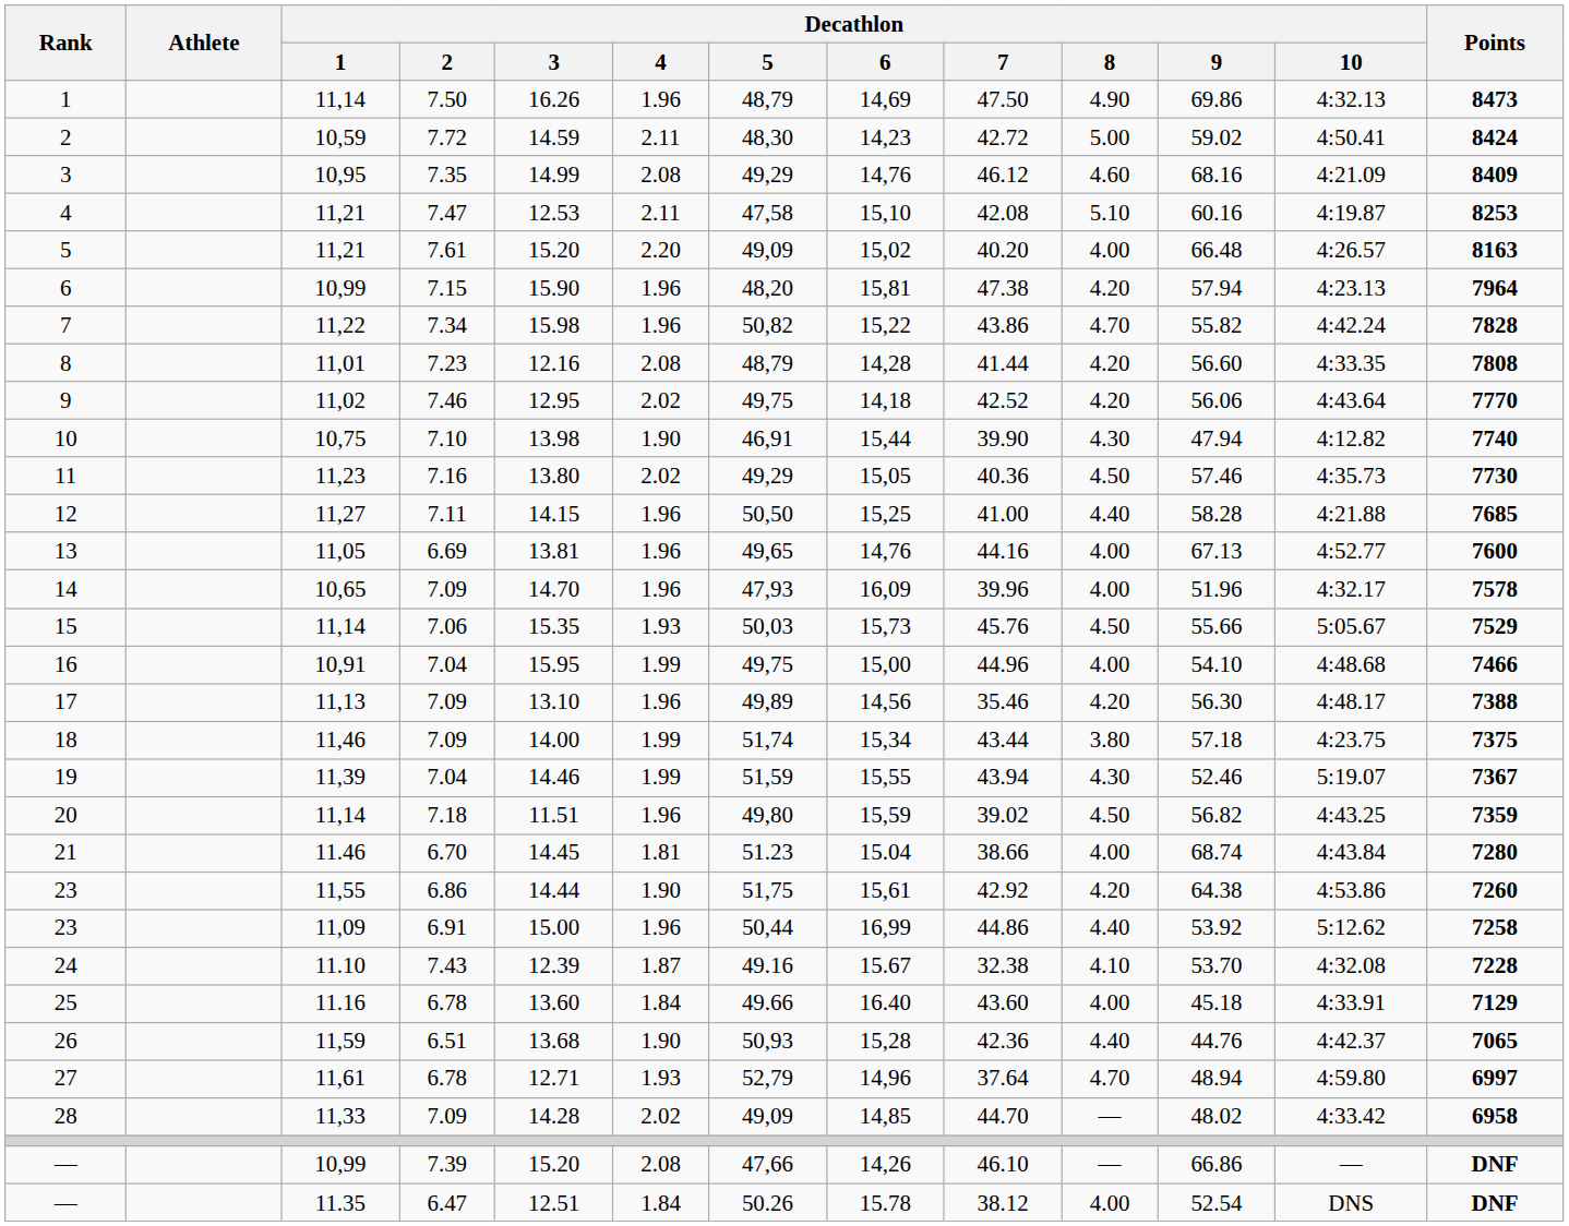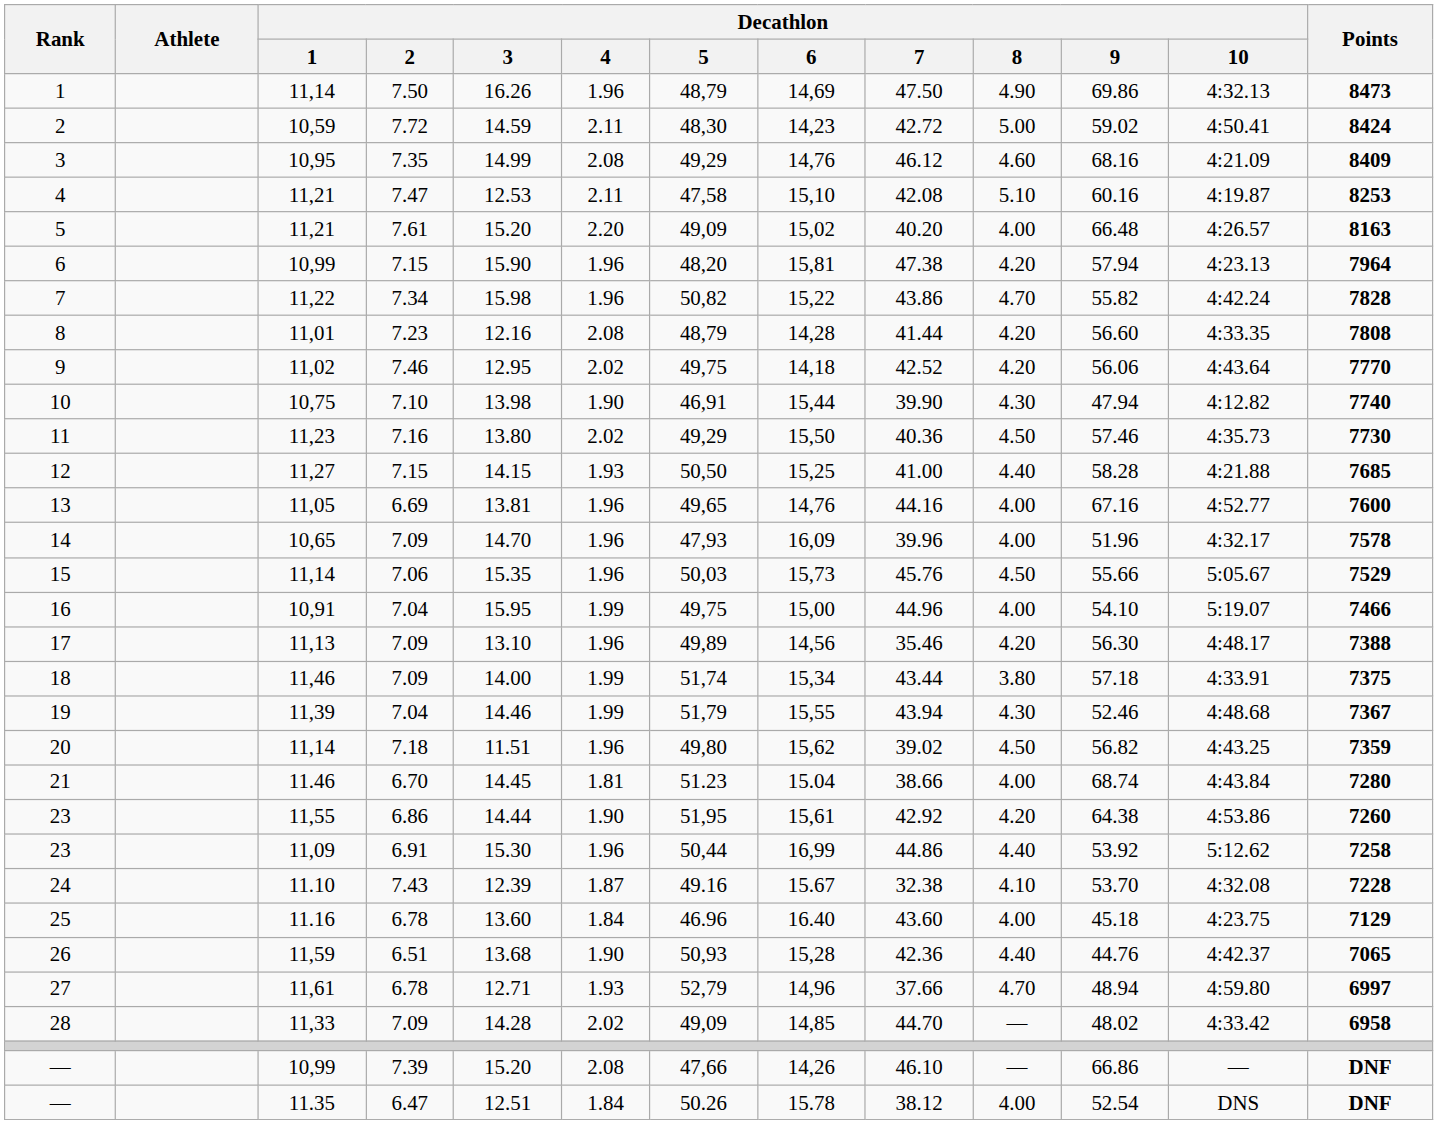 <table class="wikitable" style=" text-align:center; font-size:110%;" width="95%">
 <tr>
 <th rowspan="2">Rank</th>
 <th rowspan="2">Athlete</th>
 <th colspan="10">Decathlon</th>
 <th rowspan="2">Points</th>
 </tr>
 <tr>
 <th>1</th>
 <th>2</th>
 <th>3</th>
 <th>4</th>
 <th>5</th>
 <th>6</th>
 <th>7</th>
 <th>8</th>
 <th>9</th>
 <th>10</th>
 </tr>
 <tr>
 <td>1</td>
 <td align=left></td>
 <td>11,14</td>
 <td>7.50</td>
 <td>16.26</td>
 <td>1.96</td>
 <td>48,79</td>
 <td>14,69</td>
 <td>47.50</td>
 <td>4.90</td>
 <td>69.86</td>
 <td>4:32.13</td>
 <td><strong>8473</strong></td>
 </tr>
 <tr>
 <td>2</td>
 <td align=left></td>
 <td>10,59</td>
 <td>7.72</td>
 <td>14.59</td>
 <td>2.11</td>
 <td>48,30</td>
 <td>14,23</td>
 <td>42.72</td>
 <td>5.00</td>
 <td>59.02</td>
 <td>4:50.41</td>
 <td><strong>8424</strong></td>
 </tr>
 <tr>
 <td>3</td>
 <td align=left></td>
 <td>10,95</td>
 <td>7.35</td>
 <td>14.99</td>
 <td>2.08</td>
 <td>49,29</td>
 <td>14,76</td>
 <td>46.12</td>
 <td>4.60</td>
 <td>68.16</td>
 <td>4:21.09</td>
 <td><strong>8409</strong></td>
 </tr>
 <tr>
 <td>4</td>
 <td align=left></td>
 <td>11,21</td>
 <td>7.47</td>
 <td>12.53</td>
 <td>2.11</td>
 <td>47,58</td>
 <td>15,10</td>
 <td>42.08</td>
 <td>5.10</td>
 <td>60.16</td>
 <td>4:19.87</td>
 <td><strong>8253</strong></td>
 </tr>
 <tr>
 <td>5</td>
 <td align=left></td>
 <td>11,21</td>
 <td>7.61</td>
 <td>15.20</td>
 <td>2.20</td>
 <td>49,09</td>
 <td>15,02</td>
 <td>40.20</td>
 <td>4.00</td>
 <td>66.48</td>
 <td>4:26.57</td>
 <td><strong>8163</strong></td>
 </tr>
 <tr>
 <td>6</td>
 <td align=left></td>
 <td>10,99</td>
 <td>7.15</td>
 <td>15.90</td>
 <td>1.96</td>
 <td>48,20</td>
 <td>15,81</td>
 <td>47.38</td>
 <td>4.20</td>
 <td>57.94</td>
 <td>4:23.13</td>
 <td><strong>7964</strong></td>
 </tr>
 <tr>
 <td>7</td>
 <td align=left></td>
 <td>11,22</td>
 <td>7.34</td>
 <td>15.98</td>
 <td>1.96</td>
 <td>50,82</td>
 <td>15,22</td>
 <td>43.86</td>
 <td>4.70</td>
 <td>55.82</td>
 <td>4:42.24</td>
 <td><strong>7828</strong></td>
 </tr>
 <tr>
 <td>8</td>
 <td align=left></td>
 <td>11,01</td>
 <td>7.23</td>
 <td>12.16</td>
 <td>2.08</td>
 <td>48,79</td>
 <td>14,28</td>
 <td>41.44</td>
 <td>4.20</td>
 <td>56.60</td>
 <td>4:33.35</td>
 <td><strong>7808</strong></td>
 </tr>
 <tr>
 <td>9</td>
 <td align=left></td>
 <td>11,02</td>
 <td>7.46</td>
 <td>12.95</td>
 <td>2.02</td>
 <td>49,75</td>
 <td>14,18</td>
 <td>42.52</td>
 <td>4.20</td>
 <td>56.06</td>
 <td>4:43.64</td>
 <td><strong>7770</strong></td>
 </tr>
 <tr>
 <td>10</td>
 <td align=left></td>
 <td>10,75</td>
 <td>7.10</td>
 <td>13.98</td>
 <td>1.90</td>
 <td>46,91</td>
 <td>15,44</td>
 <td>39.90</td>
 <td>4.30</td>
 <td>47.94</td>
 <td>4:12.82</td>
 <td><strong>7740</strong></td>
 </tr>
 <tr>
 <td>11</td>
 <td align=left></td>
 <td>11,23</td>
 <td>7.16</td>
 <td>13.80</td>
 <td>2.02</td>
 <td>49,29</td>
-<td>15,05</td>
+<td>15,50</td>
 <td>40.36</td>
 <td>4.50</td>
 <td>57.46</td>
 <td>4:35.73</td>
 <td><strong>7730</strong></td>
 </tr>
 <tr>
 <td>12</td>
 <td align=left></td>
 <td>11,27</td>
-<td>7.11</td>
+<td>7.15</td>
 <td>14.15</td>
-<td>1.96</td>
+<td>1.93</td>
 <td>50,50</td>
 <td>15,25</td>
 <td>41.00</td>
 <td>4.40</td>
 <td>58.28</td>
 <td>4:21.88</td>
 <td><strong>7685</strong></td>
 </tr>
 <tr>
 <td>13</td>
 <td align=left></td>
 <td>11,05</td>
 <td>6.69</td>
 <td>13.81</td>
 <td>1.96</td>
 <td>49,65</td>
 <td>14,76</td>
 <td>44.16</td>
 <td>4.00</td>
-<td>67.13</td>
+<td>67.16</td>
 <td>4:52.77</td>
 <td><strong>7600</strong></td>
 </tr>
 <tr>
 <td>14</td>
 <td align=left></td>
 <td>10,65</td>
 <td>7.09</td>
 <td>14.70</td>
 <td>1.96</td>
 <td>47,93</td>
 <td>16,09</td>
 <td>39.96</td>
 <td>4.00</td>
 <td>51.96</td>
 <td>4:32.17</td>
 <td><strong>7578</strong></td>
 </tr>
 <tr>
 <td>15</td>
 <td align=left></td>
 <td>11,14</td>
 <td>7.06</td>
 <td>15.35</td>
-<td>1.93</td>
+<td>1.96</td>
 <td>50,03</td>
 <td>15,73</td>
 <td>45.76</td>
 <td>4.50</td>
 <td>55.66</td>
 <td>5:05.67</td>
 <td><strong>7529</strong></td>
 </tr>
 <tr>
 <td>16</td>
 <td align=left></td>
 <td>10,91</td>
 <td>7.04</td>
 <td>15.95</td>
 <td>1.99</td>
 <td>49,75</td>
 <td>15,00</td>
 <td>44.96</td>
 <td>4.00</td>
 <td>54.10</td>
-<td>4:48.68</td>
+<td>5:19.07</td>
 <td><strong>7466</strong></td>
 </tr>
 <tr>
 <td>17</td>
 <td align=left></td>
 <td>11,13</td>
 <td>7.09</td>
 <td>13.10</td>
 <td>1.96</td>
 <td>49,89</td>
 <td>14,56</td>
 <td>35.46</td>
 <td>4.20</td>
 <td>56.30</td>
 <td>4:48.17</td>
 <td><strong>7388</strong></td>
 </tr>
 <tr>
 <td>18</td>
 <td align=left></td>
 <td>11,46</td>
 <td>7.09</td>
 <td>14.00</td>
 <td>1.99</td>
 <td>51,74</td>
 <td>15,34</td>
 <td>43.44</td>
 <td>3.80</td>
 <td>57.18</td>
-<td>4:23.75</td>
+<td>4:33.91</td>
 <td><strong>7375</strong></td>
 </tr>
 <tr>
 <td>19</td>
 <td align=left></td>
 <td>11,39</td>
 <td>7.04</td>
 <td>14.46</td>
 <td>1.99</td>
-<td>51,59</td>
+<td>51,79</td>
 <td>15,55</td>
 <td>43.94</td>
 <td>4.30</td>
 <td>52.46</td>
-<td>5:19.07</td>
+<td>4:48.68</td>
 <td><strong>7367</strong></td>
 </tr>
 <tr>
 <td>20</td>
 <td align=left></td>
 <td>11,14</td>
 <td>7.18</td>
 <td>11.51</td>
 <td>1.96</td>
 <td>49,80</td>
-<td>15,59</td>
+<td>15,62</td>
 <td>39.02</td>
 <td>4.50</td>
 <td>56.82</td>
 <td>4:43.25</td>
 <td><strong>7359</strong></td>
 </tr>
 <tr>
 <td>21</td>
 <td align=left></td>
 <td>11.46</td>
 <td>6.70</td>
 <td>14.45</td>
 <td>1.81</td>
 <td>51.23</td>
 <td>15.04</td>
 <td>38.66</td>
 <td>4.00</td>
 <td>68.74</td>
 <td>4:43.84</td>
 <td><strong>7280</strong></td>
 </tr>
 <tr>
 <td>23</td>
 <td align=left></td>
 <td>11,55</td>
 <td>6.86</td>
 <td>14.44</td>
 <td>1.90</td>
-<td>51,75</td>
+<td>51,95</td>
 <td>15,61</td>
 <td>42.92</td>
 <td>4.20</td>
 <td>64.38</td>
 <td>4:53.86</td>
 <td><strong>7260</strong></td>
 </tr>
 <tr>
 <td>23</td>
 <td align=left></td>
 <td>11,09</td>
 <td>6.91</td>
-<td>15.00</td>
+<td>15.30</td>
 <td>1.96</td>
 <td>50,44</td>
 <td>16,99</td>
 <td>44.86</td>
 <td>4.40</td>
 <td>53.92</td>
 <td>5:12.62</td>
 <td><strong>7258</strong></td>
 </tr>
 <tr>
 <td>24</td>
 <td align=left></td>
 <td>11.10</td>
 <td>7.43</td>
 <td>12.39</td>
 <td>1.87</td>
 <td>49.16</td>
 <td>15.67</td>
 <td>32.38</td>
 <td>4.10</td>
 <td>53.70</td>
 <td>4:32.08</td>
 <td><strong>7228</strong></td>
 </tr>
 <tr>
 <td>25</td>
 <td align=left></td>
 <td>11.16</td>
 <td>6.78</td>
 <td>13.60</td>
 <td>1.84</td>
-<td>49.66</td>
+<td>46.96</td>
 <td>16.40</td>
 <td>43.60</td>
 <td>4.00</td>
 <td>45.18</td>
-<td>4:33.91</td>
+<td>4:23.75</td>
 <td><strong>7129</strong></td>
 </tr>
 <tr>
 <td>26</td>
 <td align=left></td>
 <td>11,59</td>
 <td>6.51</td>
 <td>13.68</td>
 <td>1.90</td>
 <td>50,93</td>
 <td>15,28</td>
 <td>42.36</td>
 <td>4.40</td>
 <td>44.76</td>
 <td>4:42.37</td>
 <td><strong>7065</strong></td>
 </tr>
 <tr>
 <td>27</td>
 <td align=left></td>
 <td>11,61</td>
 <td>6.78</td>
 <td>12.71</td>
 <td>1.93</td>
 <td>52,79</td>
 <td>14,96</td>
-<td>37.64</td>
+<td>37.66</td>
 <td>4.70</td>
 <td>48.94</td>
 <td>4:59.80</td>
 <td><strong>6997</strong></td>
 </tr>
 <tr>
 <td>28</td>
 <td align=left></td>
 <td>11,33</td>
 <td>7.09</td>
 <td>14.28</td>
 <td>2.02</td>
 <td>49,09</td>
 <td>14,85</td>
 <td>44.70</td>
 <td>—</td>
 <td>48.02</td>
 <td>4:33.42</td>
 <td><strong>6958</strong></td>
 </tr>
 <tr>
 <td colspan=13 bgcolor=lightgray></td>
 </tr>
 <tr>
 <td>—</td>
 <td align=left></td>
 <td>10,99</td>
 <td>7.39</td>
 <td>15.20</td>
 <td>2.08</td>
 <td>47,66</td>
 <td>14,26</td>
 <td>46.10</td>
 <td>—</td>
 <td>66.86</td>
 <td>—</td>
 <td><strong>DNF</strong></td>
 </tr>
 <tr>
 <td>—</td>
 <td align=left></td>
 <td>11.35</td>
 <td>6.47</td>
 <td>12.51</td>
 <td>1.84</td>
 <td>50.26</td>
 <td>15.78</td>
 <td>38.12</td>
 <td>4.00</td>
 <td>52.54</td>
 <td>DNS</td>
 <td><strong>DNF</strong></td>
 </tr>
 </table>
